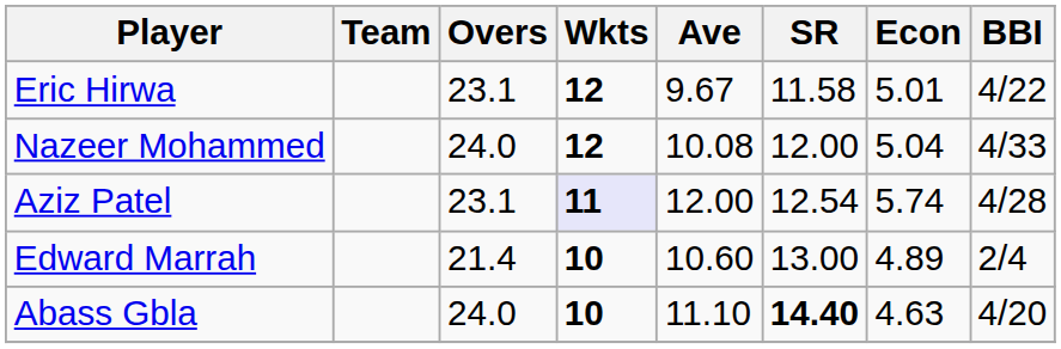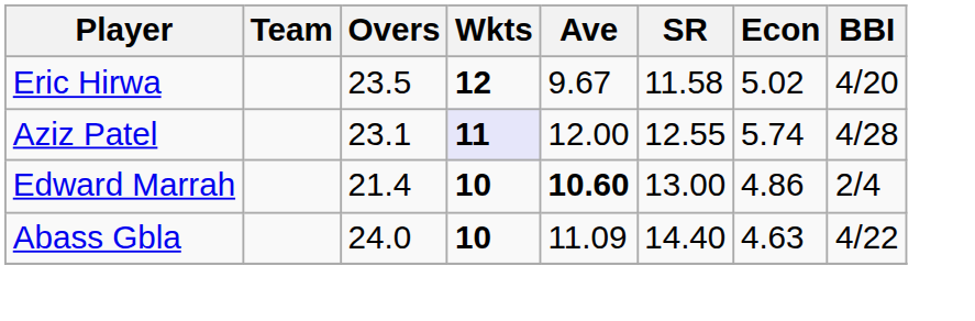 <table class="wikitable sortable">
 <tr>
 <th>Player</th>
 <th>Team</th>
 <th>Overs</th>
 <th>Wkts</th>
 <th>Ave</th>
 <th>SR</th>
 <th>Econ</th>
 <th>BBI</th>
 </tr>
 <tr>
 <td><a href='#'>Eric Hirwa</a></td>
 <td></td>
-<td>23.1</td>
+<td>23.5</td>
 <td><strong>12</strong></td>
 <td>9.67</td>
 <td>11.58</td>
-<td>5.01</td>
-<td>4/22</td>
-</tr>
-<tr>
-<td><a href='#'>Nazeer Mohammed</a></td>
-<td></td>
-<td>24.0</td>
-<td><strong>12</strong></td>
-<td>10.08</td>
-<td>12.00</td>
-<td>5.04</td>
-<td>4/33</td>
+<td>5.02</td>
+<td>4/20</td>
 </tr>
 <tr>
 <td><a href='#'>Aziz Patel</a></td>
 <td></td>
 <td>23.1</td>
 <td style="background: lavender;"><strong>11</strong></td>
 <td>12.00</td>
-<td>12.54</td>
+<td>12.55</td>
 <td>5.74</td>
 <td>4/28</td>
 </tr>
 <tr>
 <td><a href='#'>Edward Marrah</a></td>
 <td></td>
 <td>21.4</td>
 <td><strong>10</strong></td>
-<td>10.60</td>
+<td><strong>10.60</strong></td>
 <td>13.00</td>
-<td>4.89</td>
+<td>4.86</td>
 <td>2/4</td>
 </tr>
 <tr>
 <td><a href='#'>Abass Gbla</a></td>
 <td></td>
 <td>24.0</td>
 <td><strong>10</strong></td>
-<td>11.10</td>
-<td><strong>14.40</strong></td>
+<td>11.09</td>
+<td>14.40</td>
 <td>4.63</td>
-<td>4/20</td>
+<td>4/22</td>
 </tr>
 <tr>
 </tr>
 </table>
